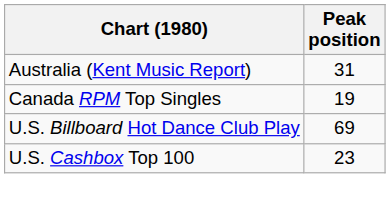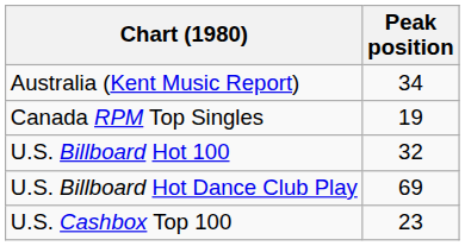 <table class="wikitable sortable">
 <tr>
 <th>Chart (1980)</th>
 <th>Peak<br>position</th>
 </tr>
 <tr>
 <td>Australia (<a href='#'>Kent Music Report</a>)</td>
-<td align="center">31</td>
+<td align="center">34</td>
 </tr>
 <tr>
 <td>Canada <a href='#'><em>RPM</em></a> Top Singles</td>
 <td style="text-align:center;">19</td>
+</tr>
+<tr>
+<td>U.S. <em><a href='#'>Billboard</a></em> <a href='#'>Hot 100</a></td>
+<td style="text-align:center;">32</td>
 </tr>
 <tr>
 <td>U.S. <em>Billboard</em> <a href='#'>Hot Dance Club Play</a></td>
 <td style="text-align:center;">69</td>
 </tr>
 <tr>
 <td>U.S. <em><a href='#'>Cashbox</a></em> Top 100</td>
 <td style="text-align:center;">23</td>
 </tr>
 </table>
